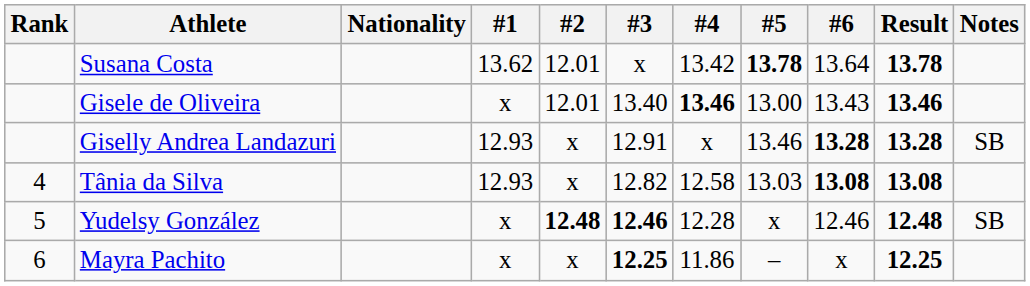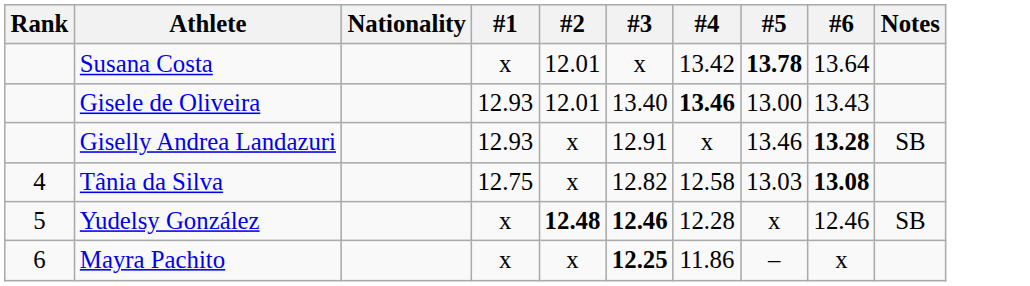 <table class="wikitable sortable" style="text-align:center">
 <tr>
 <th>Rank</th>
 <th>Athlete</th>
 <th>Nationality</th>
 <th>#1</th>
 <th>#2</th>
 <th>#3</th>
 <th>#4</th>
 <th>#5</th>
 <th>#6</th>
-<th>Result</th>
 <th>Notes</th>
 </tr>
 <tr>
 <td></td>
 <td align="left"><a href='#'>Susana Costa</a></td>
 <td align=left></td>
-<td>13.62</td>
+<td>x</td>
 <td>12.01</td>
 <td>x</td>
 <td>13.42</td>
 <td><strong>13.78</strong></td>
 <td>13.64</td>
-<td><strong>13.78</strong></td>
 <td></td>
 </tr>
 <tr>
 <td></td>
 <td align="left"><a href='#'>Gisele de Oliveira</a></td>
 <td align=left></td>
-<td>x</td>
+<td>12.93</td>
 <td>12.01</td>
 <td>13.40</td>
 <td><strong>13.46</strong></td>
 <td>13.00</td>
 <td>13.43</td>
-<td><strong>13.46</strong></td>
 <td></td>
 </tr>
 <tr>
 <td></td>
 <td align="left"><a href='#'>Giselly Andrea Landazuri</a></td>
 <td align=left></td>
 <td>12.93</td>
 <td>x</td>
 <td>12.91</td>
 <td>x</td>
 <td>13.46</td>
 <td><strong>13.28</strong></td>
-<td><strong>13.28</strong></td>
 <td>SB</td>
 </tr>
 <tr>
 <td>4</td>
 <td align="left"><a href='#'>Tânia da Silva</a></td>
 <td align=left></td>
-<td>12.93</td>
+<td>12.75</td>
 <td>x</td>
 <td>12.82</td>
 <td>12.58</td>
 <td>13.03</td>
-<td><strong>13.08</strong></td>
 <td><strong>13.08</strong></td>
 <td></td>
 </tr>
 <tr>
 <td>5</td>
 <td align="left"><a href='#'>Yudelsy González</a></td>
 <td align=left></td>
 <td>x</td>
 <td><strong>12.48</strong></td>
 <td><strong>12.46</strong></td>
 <td>12.28</td>
 <td>x</td>
 <td>12.46</td>
-<td><strong>12.48</strong></td>
 <td>SB</td>
 </tr>
 <tr>
 <td>6</td>
 <td align="left"><a href='#'>Mayra Pachito</a></td>
 <td align=left></td>
 <td>x</td>
 <td>x</td>
 <td><strong>12.25</strong></td>
 <td>11.86</td>
 <td>–</td>
 <td>x</td>
-<td><strong>12.25</strong></td>
 <td></td>
 </tr>
 </table>
